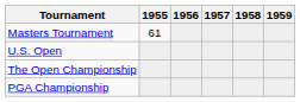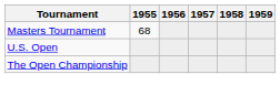 <table class="wikitable" style="font-size:95%;text-align:center;">
 <tr>
 <th>Tournament</th>
 <th>1955</th>
 <th>1956</th>
 <th>1957</th>
 <th>1958</th>
 <th>1959</th>
 </tr>
 <tr>
 <td align=left><a href='#'>Masters Tournament</a></td>
-<td>61</td>
+<td>68</td>
 <td style="background:#eeeeee;"></td>
 <td style="background:#eeeeee;"></td>
 <td style="background:#eeeeee;"></td>
 <td style="background:#eeeeee;"></td>
 </tr>
 <tr>
 <td align=left><a href='#'>U.S. Open</a></td>
 <td style="background:#eeeeee;"></td>
 <td style="background:#eeeeee;"></td>
 <td style="background:#eeeeee;"></td>
 <td style="background:#eeeeee;"></td>
 <td style="background:#eeeeee;"></td>
 </tr>
 <tr>
 <td align=left><a href='#'>The Open Championship</a></td>
 <td style="background:#eeeeee;"></td>
 <td style="background:#eeeeee;"></td>
 <td style="background:#eeeeee;"></td>
 <td style="background:#eeeeee;"></td>
 <td style="background:#eeeeee;"></td>
 </tr>
-<tr>
-<td align=left><a href='#'>PGA Championship</a></td>
-<td style="background:#eeeeee;"></td>
-<td style="background:#eeeeee;"></td>
-<td style="background:#eeeeee;"></td>
-<td style="background:#eeeeee;"></td>
-<td style="background:#eeeeee;"></td>
-</tr>
 </table>
